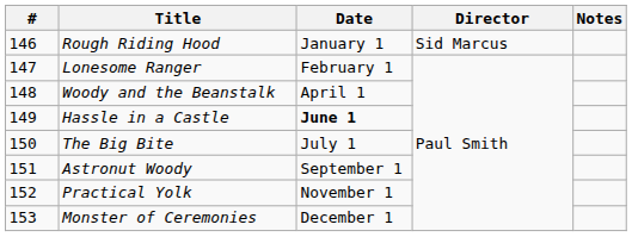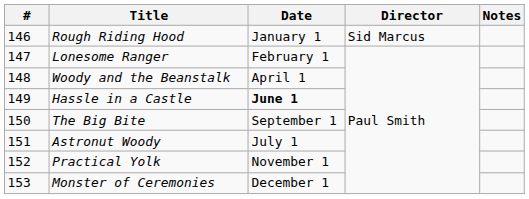 <table class="wikitable">
 <tr>
 <th style="width:3em">#</th>
 <th style="width:15em">Title</th>
 <th style="width:7em">Date</th>
 <th style="width:10em">Director</th>
 <th>Notes</th>
 </tr>
 <tr>
 <td>146</td>
 <td><em>Rough Riding Hood</em></td>
 <td>January 1</td>
 <td>Sid Marcus</td>
 <td></td>
 </tr>
 <tr>
 <td>147</td>
 <td><em>Lonesome Ranger</em></td>
 <td>February 1</td>
 <td rowspan="7">Paul Smith</td>
 <td></td>
 </tr>
 <tr>
 <td>148</td>
 <td><em>Woody and the Beanstalk</em></td>
 <td>April 1</td>
 <td></td>
 </tr>
 <tr>
 <td>149</td>
 <td><em>Hassle in a Castle</em></td>
 <td><strong>June 1</strong></td>
 <td></td>
 </tr>
 <tr>
 <td>150</td>
 <td><em>The Big Bite</em></td>
-<td>July 1</td>
+<td>September 1</td>
 <td></td>
 </tr>
 <tr>
 <td>151</td>
 <td><em>Astronut Woody</em></td>
-<td>September 1</td>
+<td>July 1</td>
 <td></td>
 </tr>
 <tr>
 <td>152</td>
 <td><em>Practical Yolk</em></td>
 <td>November 1</td>
 <td></td>
 </tr>
 <tr>
 <td>153</td>
 <td><em>Monster of Ceremonies</em></td>
 <td>December 1</td>
 <td></td>
 </tr>
 </table>
